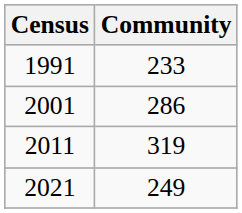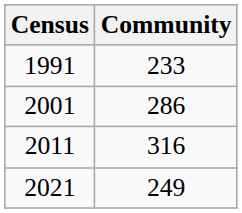 <table class="wikitable" style="text-align:center">
 <tr>
 <th>Census</th>
 <th>Community</th>
 </tr>
 <tr>
 <td>1991</td>
 <td>233</td>
 </tr>
 <tr>
 <td>2001</td>
 <td>286</td>
 </tr>
 <tr>
 <td>2011</td>
-<td>319</td>
+<td>316</td>
 </tr>
 <tr>
 <td>2021</td>
 <td>249</td>
 </tr>
 </table>
